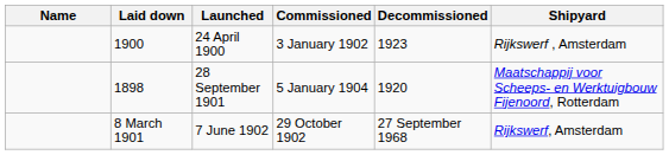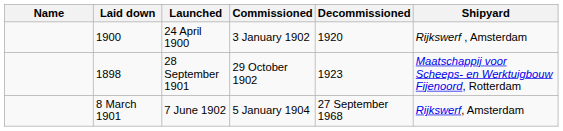 <table class="wikitable">
 <tr>
 <th width="120">Name</th>
 <th width="90">Laid down</th>
 <th width="90">Launched</th>
 <th width="90">Commissioned</th>
 <th width="90">Decommissioned</th>
 <th width="200">Shipyard</th>
 </tr>
 <tr>
 <td></td>
 <td>1900</td>
 <td>24 April 1900</td>
 <td>3 January 1902</td>
-<td>1923</td>
+<td>1920</td>
 <td><em>Rijkswerf </em>, Amsterdam</td>
 </tr>
 <tr>
 <td></td>
 <td>1898</td>
 <td>28 September 1901</td>
-<td>5 January 1904</td>
-<td>1920</td>
+<td>29 October 1902</td>
+<td>1923</td>
 <td><a href='#'><em>Maatschappij voor Scheeps- en Werktuigbouw Fijenoord</em></a>, Rotterdam</td>
 </tr>
 <tr>
 <td></td>
 <td>8 March 1901</td>
 <td>7 June 1902</td>
-<td>29 October 1902</td>
+<td>5 January 1904</td>
 <td>27 September 1968</td>
 <td><em><a href='#'>Rijkswerf</a></em>, Amsterdam</td>
 </tr>
 </table>
